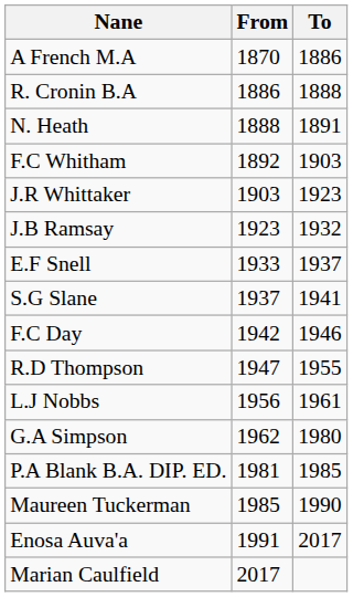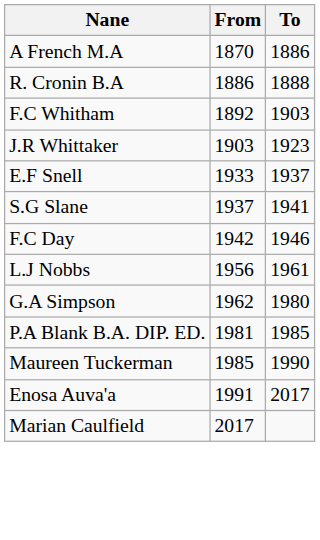 <table class="wikitable">
 <tr>
 <th>Nane</th>
 <th>From</th>
 <th>To</th>
 </tr>
 <tr>
 <td>A French M.A</td>
 <td>1870</td>
 <td>1886</td>
 </tr>
 <tr>
 <td>R. Cronin B.A</td>
 <td>1886</td>
 <td>1888</td>
 </tr>
 <tr>
-<td>N. Heath</td>
-<td>1888</td>
-<td>1891</td>
-</tr>
-<tr>
 <td>F.C Whitham</td>
 <td>1892</td>
 <td>1903</td>
 </tr>
 <tr>
 <td>J.R Whittaker</td>
 <td>1903</td>
 <td>1923</td>
-</tr>
-<tr>
-<td>J.B Ramsay</td>
-<td>1923</td>
-<td>1932</td>
 </tr>
 <tr>
 <td>E.F Snell</td>
 <td>1933</td>
 <td>1937</td>
 </tr>
 <tr>
 <td>S.G Slane</td>
 <td>1937</td>
 <td>1941</td>
 </tr>
 <tr>
 <td>F.C Day</td>
 <td>1942</td>
 <td>1946</td>
-</tr>
-<tr>
-<td>R.D Thompson</td>
-<td>1947</td>
-<td>1955</td>
 </tr>
 <tr>
 <td>L.J Nobbs</td>
 <td>1956</td>
 <td>1961</td>
 </tr>
 <tr>
 <td>G.A Simpson</td>
 <td>1962</td>
 <td>1980</td>
 </tr>
 <tr>
 <td>P.A Blank B.A. DIP. ED.</td>
 <td>1981</td>
 <td>1985</td>
 </tr>
 <tr>
 <td>Maureen Tuckerman</td>
 <td>1985</td>
 <td>1990</td>
 </tr>
 <tr>
 <td>Enosa Auva'a</td>
 <td>1991</td>
 <td>2017</td>
 </tr>
 <tr>
 <td>Marian Caulfield</td>
 <td>2017</td>
 <td></td>
 </tr>
 </table>
